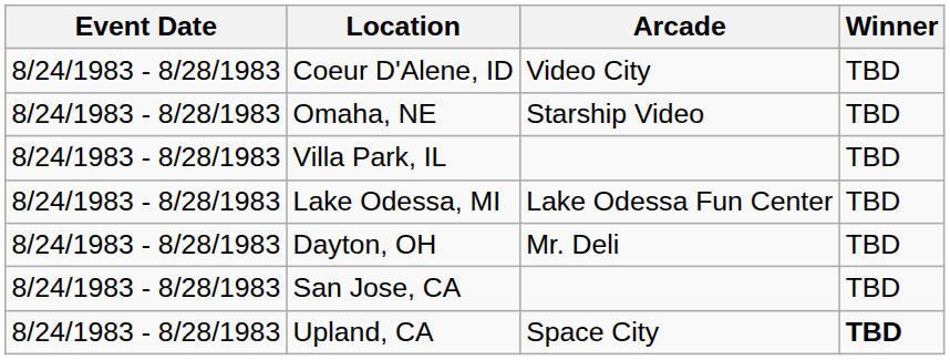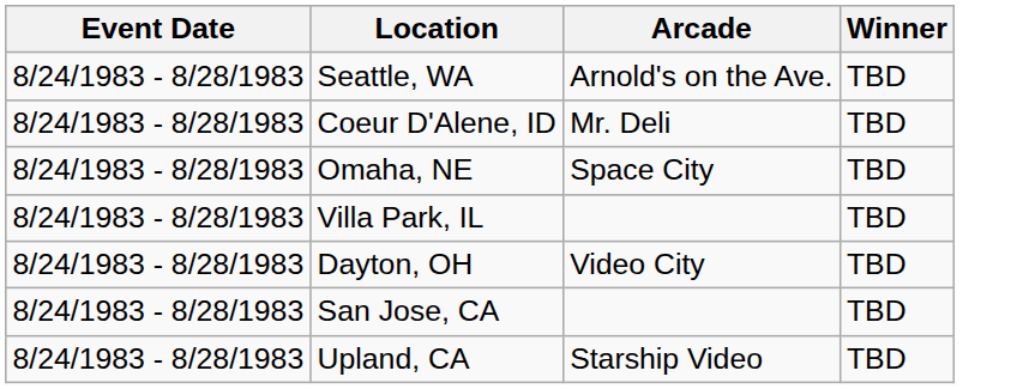 <table class="wikitable">
 <tr>
 <th>Event Date</th>
 <th>Location</th>
 <th>Arcade</th>
 <th>Winner</th>
 </tr>
 <tr>
 <td>8/24/1983 - 8/28/1983</td>
+<td>Seattle, WA</td>
+<td>Arnold's on the Ave.</td>
+<td>TBD</td>
+</tr>
+<tr>
+<td>8/24/1983 - 8/28/1983</td>
 <td>Coeur D'Alene, ID</td>
-<td>Video City</td>
+<td>Mr. Deli</td>
 <td>TBD</td>
 </tr>
 <tr>
 <td>8/24/1983 - 8/28/1983</td>
 <td>Omaha, NE</td>
-<td>Starship Video</td>
+<td>Space City</td>
 <td>TBD</td>
 </tr>
 <tr>
 <td>8/24/1983 - 8/28/1983</td>
 <td>Villa Park, IL</td>
 <td></td>
 <td>TBD</td>
 </tr>
 <tr>
 <td>8/24/1983 - 8/28/1983</td>
-<td>Lake Odessa, MI</td>
-<td>Lake Odessa Fun Center</td>
-<td>TBD</td>
-</tr>
-<tr>
-<td>8/24/1983 - 8/28/1983</td>
 <td>Dayton, OH</td>
-<td>Mr. Deli</td>
+<td>Video City</td>
 <td>TBD</td>
 </tr>
 <tr>
 <td>8/24/1983 - 8/28/1983</td>
 <td>San Jose, CA</td>
 <td></td>
 <td>TBD</td>
 </tr>
 <tr>
 <td>8/24/1983 - 8/28/1983</td>
 <td>Upland, CA</td>
-<td>Space City</td>
-<td><strong>TBD</strong></td>
+<td>Starship Video</td>
+<td>TBD</td>
 </tr>
 </table>
